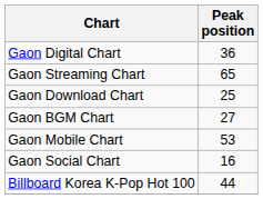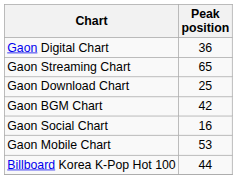 <table class="wikitable sortable">
 <tr>
 <th>Chart</th>
 <th>Peak<br>position</th>
 </tr>
 <tr>
 <td><a href='#'>Gaon</a> Digital Chart</td>
 <td align="center">36</td>
 </tr>
 <tr>
 <td>Gaon Streaming Chart</td>
 <td align="center">65</td>
 </tr>
 <tr>
 <td>Gaon Download Chart</td>
 <td align="center">25</td>
 </tr>
 <tr>
 <td>Gaon BGM Chart</td>
-<td align="center">27</td>
+<td align="center">42</td>
+</tr>
+<tr>
+<td>Gaon Social Chart</td>
+<td align="center">16</td>
 </tr>
 <tr>
 <td>Gaon Mobile Chart</td>
 <td align="center">53</td>
-</tr>
-<tr>
-<td>Gaon Social Chart</td>
-<td align="center">16</td>
 </tr>
 <tr>
 <td><a href='#'>Billboard</a> Korea K-Pop Hot 100</td>
 <td align="center">44</td>
 </tr>
 <tr>
 </tr>
 </table>
